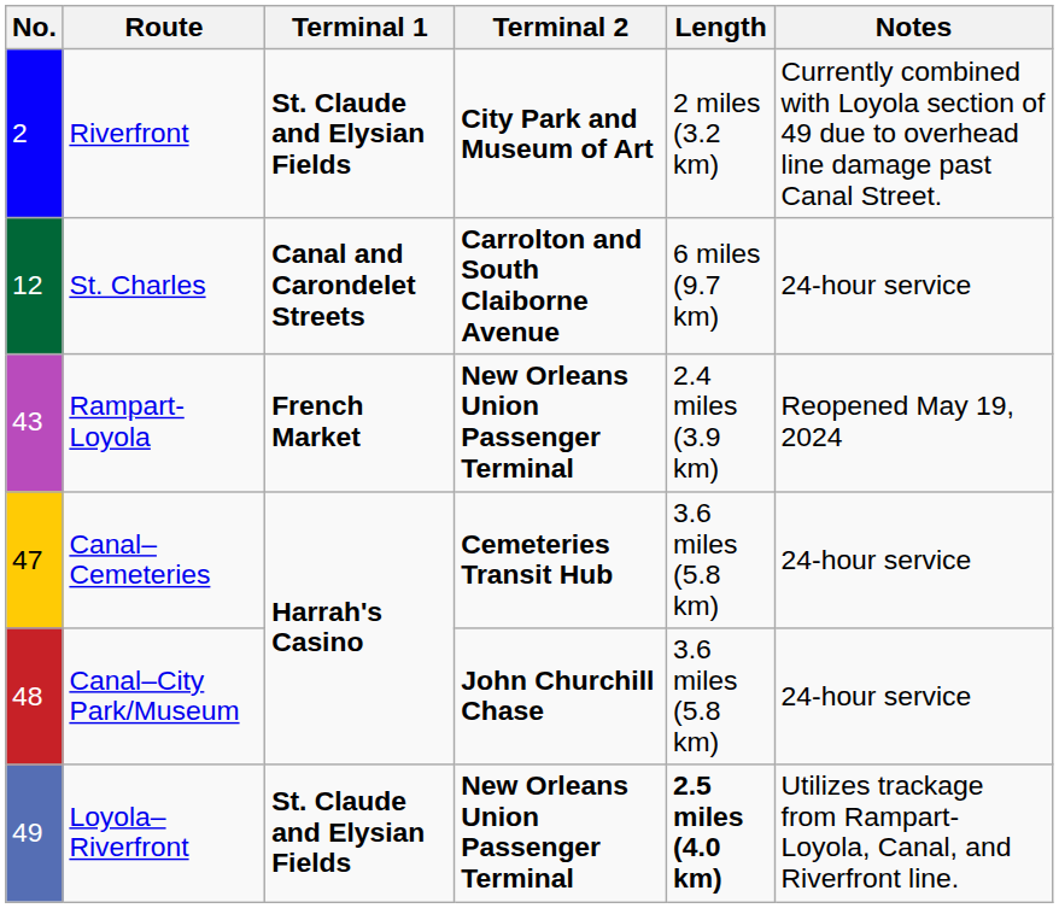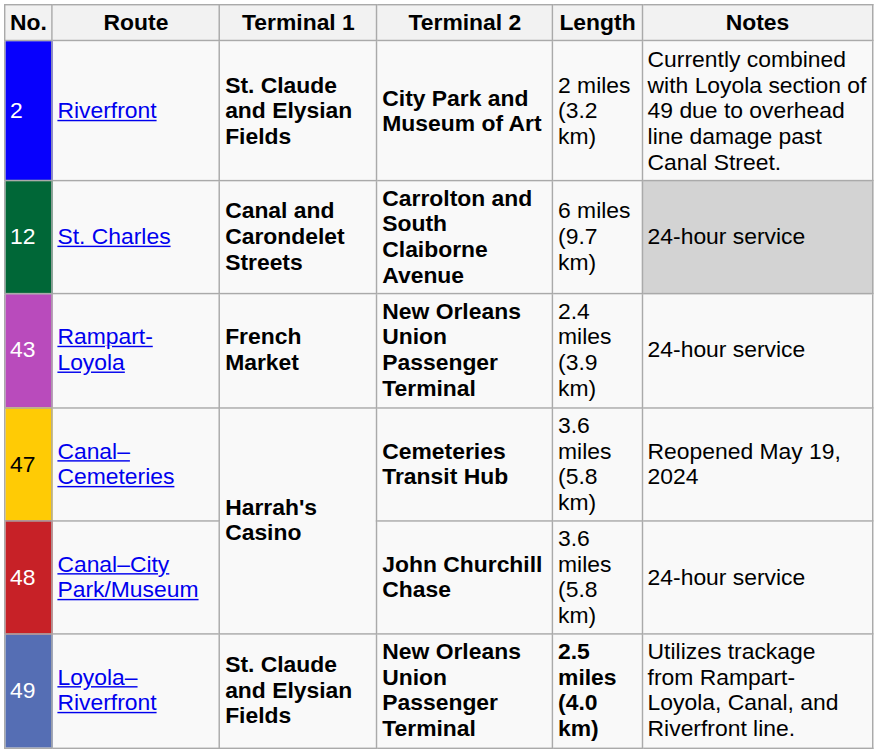 <table class="wikitable">
 <tr>
 <th>No.</th>
 <th>Route</th>
 <th>Terminal 1</th>
 <th>Terminal 2</th>
 <th>Length</th>
 <th>Notes</th>
 </tr>
 <tr>
 <td style="background:#0700fd; color:white;">2</td>
 <td><a href='#'>Riverfront</a></td>
 <td><strong>St. Claude and Elysian Fields</strong></td>
 <td><strong>City Park and Museum of Art</strong></td>
 <td>2 miles<br>(3.2 km)</td>
 <td>Currently combined with Loyola section of 49 due to overhead line damage past Canal Street.</td>
 </tr>
 <tr>
 <td style="background:#006737; color:white;">12</td>
 <td><a href='#'>St. Charles</a></td>
 <td><strong>Canal and Carondelet Streets</strong></td>
 <td><strong>Carrolton and South Claiborne Avenue</strong></td>
 <td>6 miles<br>(9.7 km)</td>
-<td>24-hour service</td>
+<td style="background: lightgrey;">24-hour service</td>
 </tr>
 <tr>
 <td style="background:#b94bbc; color:white;">43</td>
 <td><a href='#'>Rampart-Loyola</a></td>
 <td><strong>French Market</strong></td>
 <td><strong>New Orleans Union Passenger Terminal</strong></td>
 <td>2.4 miles<br>(3.9 km)</td>
-<td>Reopened May 19, 2024</td>
+<td>24-hour service</td>
 </tr>
 <tr>
 <td style="background:#ffcb05; color:black;">47</td>
 <td><a href='#'>Canal–Cemeteries</a></td>
 <td rowspan="2"><strong>Harrah's Casino</strong></td>
 <td><strong>Cemeteries Transit Hub</strong></td>
 <td>3.6 miles<br>(5.8 km)</td>
-<td>24-hour service</td>
+<td>Reopened May 19, 2024</td>
 </tr>
 <tr>
 <td style="background:#c72127; color:white;">48</td>
 <td><a href='#'>Canal–City Park/Museum</a></td>
 <td><strong>John Churchill Chase</strong></td>
 <td>3.6 miles<br>(5.8 km)</td>
 <td>24-hour service</td>
 </tr>
 <tr>
 <td style="background:#556eb4; color:white;">49</td>
 <td><a href='#'>Loyola–Riverfront</a></td>
 <td><strong>St. Claude and Elysian Fields</strong></td>
 <td><strong>New Orleans Union Passenger Terminal</strong></td>
 <td><strong>2.5 miles<br>(4.0 km)</strong></td>
 <td>Utilizes trackage from Rampart-Loyola, Canal, and Riverfront line.</td>
 </tr>
 </table>
